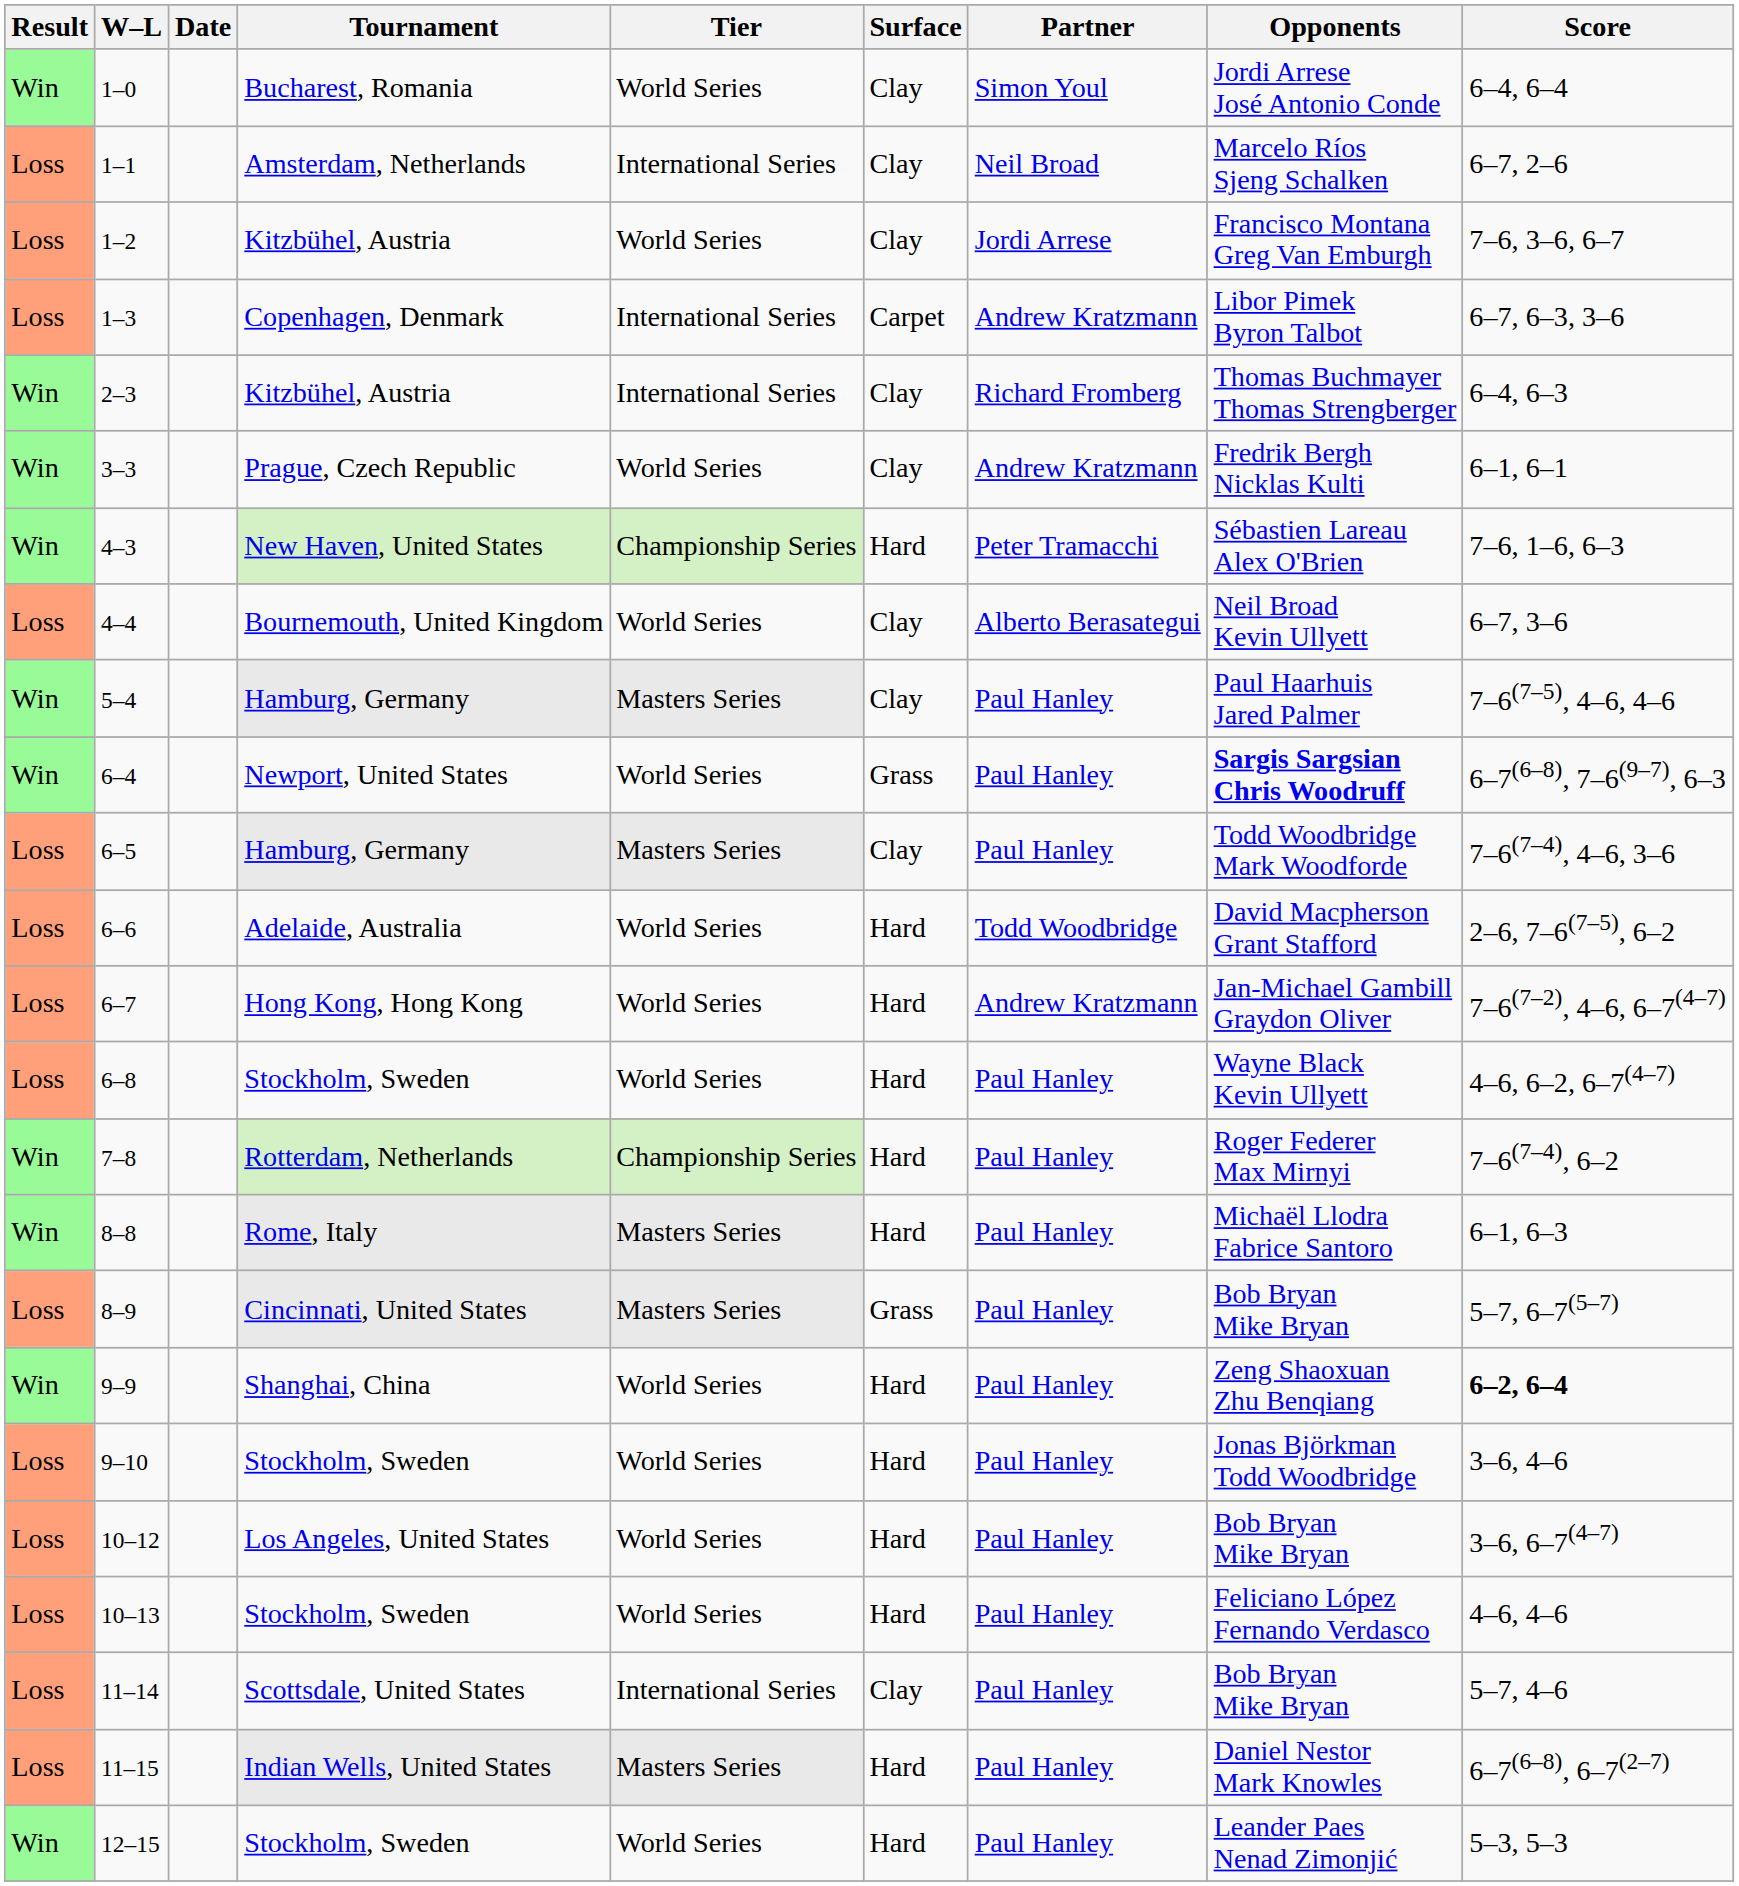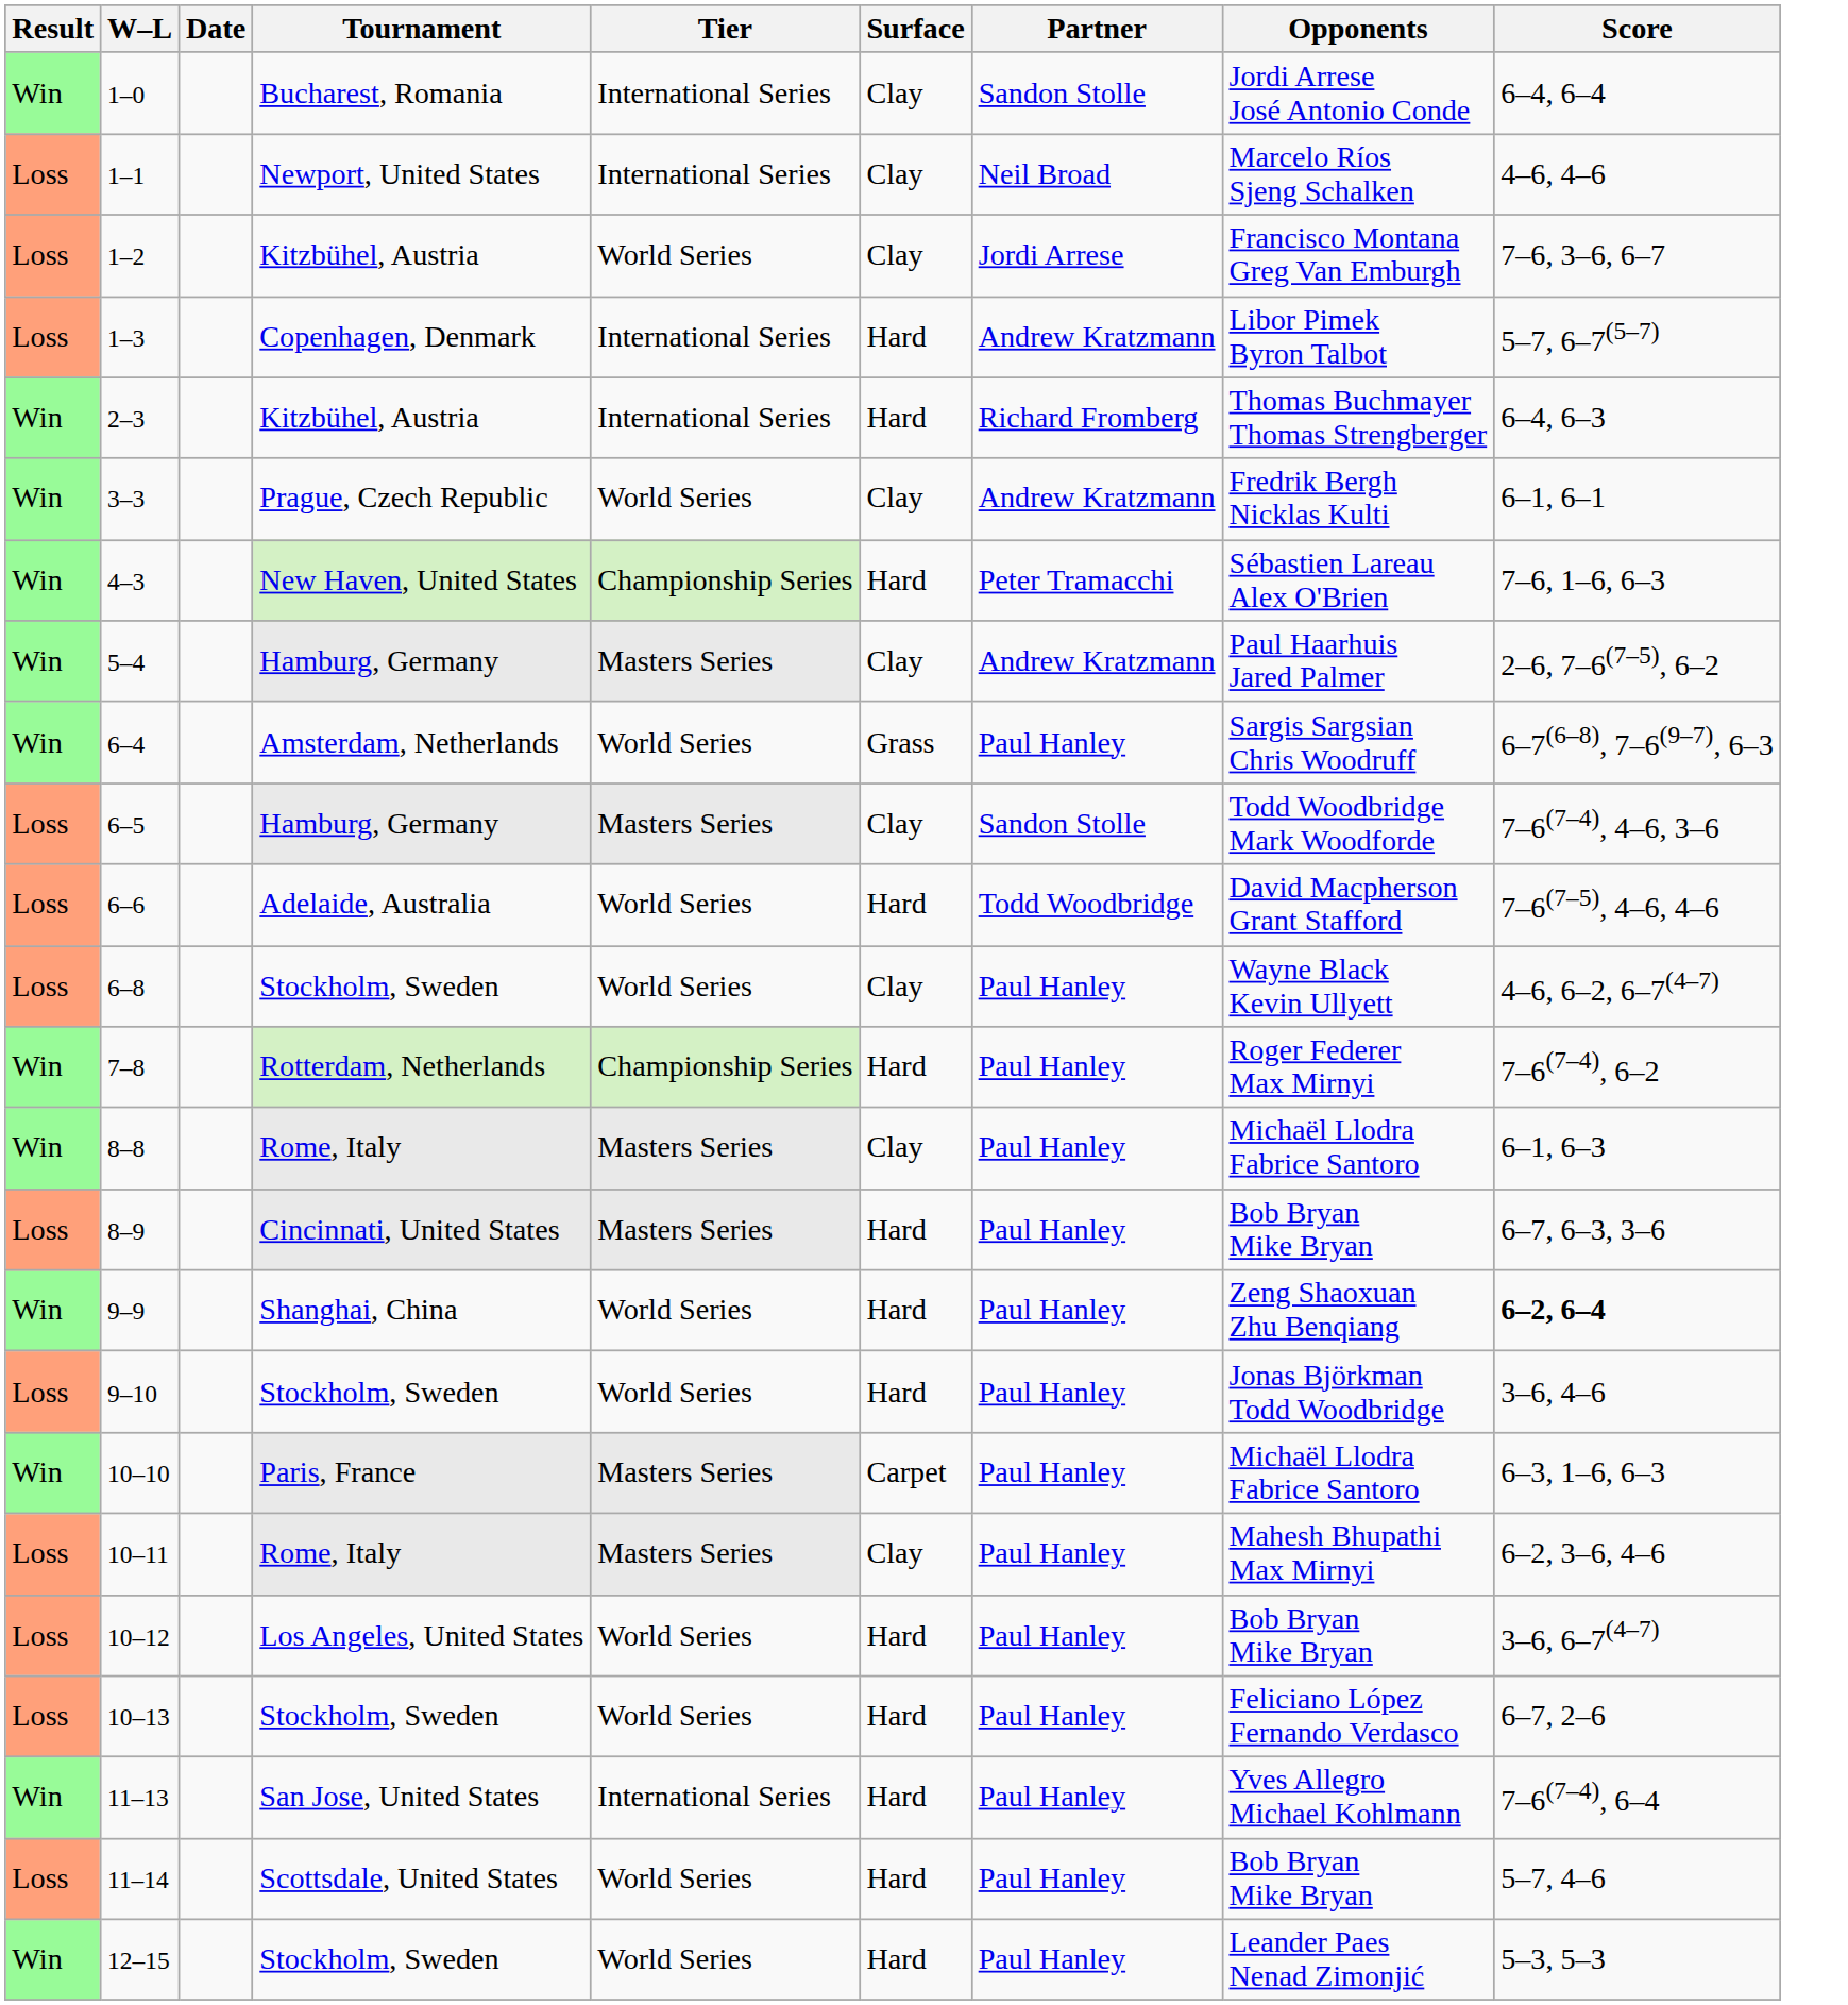 <table class="sortable wikitable">
 <tr>
 <th>Result</th>
 <th class="unsortable">W–L</th>
 <th>Date</th>
 <th>Tournament</th>
 <th>Tier</th>
 <th>Surface</th>
 <th>Partner</th>
 <th>Opponents</th>
 <th class="unsortable">Score</th>
 </tr>
 <tr>
 <td bgcolor=98FB98>Win</td>
 <td><small>1–0</small></td>
 <td><a href='#'></a></td>
 <td><a href='#'>Bucharest</a>, Romania</td>
-<td>World Series</td>
+<td>International Series</td>
 <td>Clay</td>
-<td> <a href='#'>Simon Youl</a></td>
+<td> <a href='#'>Sandon Stolle</a></td>
 <td> <a href='#'>Jordi Arrese</a><br> <a href='#'>José Antonio Conde</a></td>
 <td>6–4, 6–4</td>
 </tr>
 <tr>
 <td bgcolor=FFA07A>Loss</td>
 <td><small>1–1</small></td>
 <td><a href='#'></a></td>
-<td><a href='#'>Amsterdam</a>, Netherlands</td>
+<td><a href='#'>Newport</a>, United States</td>
 <td>International Series</td>
 <td>Clay</td>
 <td> <a href='#'>Neil Broad</a></td>
 <td> <a href='#'>Marcelo Ríos</a><br> <a href='#'>Sjeng Schalken</a></td>
-<td>6–7, 2–6</td>
+<td>4–6, 4–6</td>
 </tr>
 <tr>
 <td bgcolor=FFA07A>Loss</td>
 <td><small>1–2</small></td>
 <td><a href='#'></a></td>
 <td><a href='#'>Kitzbühel</a>, Austria</td>
 <td>World Series</td>
 <td>Clay</td>
 <td> <a href='#'>Jordi Arrese</a></td>
 <td> <a href='#'>Francisco Montana</a><br> <a href='#'>Greg Van Emburgh</a></td>
 <td>7–6, 3–6, 6–7</td>
 </tr>
 <tr>
 <td bgcolor=FFA07A>Loss</td>
 <td><small>1–3</small></td>
 <td><a href='#'></a></td>
 <td><a href='#'>Copenhagen</a>, Denmark</td>
 <td>International Series</td>
-<td>Carpet</td>
+<td>Hard</td>
 <td> <a href='#'>Andrew Kratzmann</a></td>
 <td> <a href='#'>Libor Pimek</a><br> <a href='#'>Byron Talbot</a></td>
-<td>6–7, 6–3, 3–6</td>
+<td>5–7, 6–7<sup>(5–7)</sup></td>
 </tr>
 <tr>
 <td bgcolor=98FB98>Win</td>
 <td><small>2–3</small></td>
 <td><a href='#'></a></td>
 <td><a href='#'>Kitzbühel</a>, Austria</td>
 <td>International Series</td>
-<td>Clay</td>
+<td>Hard</td>
 <td> <a href='#'>Richard Fromberg</a></td>
 <td> <a href='#'>Thomas Buchmayer</a><br> <a href='#'>Thomas Strengberger</a></td>
 <td>6–4, 6–3</td>
 </tr>
 <tr>
 <td bgcolor=98FB98>Win</td>
 <td><small>3–3</small></td>
 <td><a href='#'></a></td>
 <td><a href='#'>Prague</a>, Czech Republic</td>
 <td>World Series</td>
 <td>Clay</td>
 <td> <a href='#'>Andrew Kratzmann</a></td>
 <td> <a href='#'>Fredrik Bergh</a><br> <a href='#'>Nicklas Kulti</a></td>
 <td>6–1, 6–1</td>
 </tr>
 <tr>
 <td bgcolor=98FB98>Win</td>
 <td><small>4–3</small></td>
 <td><a href='#'></a></td>
 <td style="background:#d4f1c5;"><a href='#'>New Haven</a>, United States</td>
 <td style="background:#d4f1c5;">Championship Series</td>
 <td>Hard</td>
 <td> <a href='#'>Peter Tramacchi</a></td>
 <td> <a href='#'>Sébastien Lareau</a><br> <a href='#'>Alex O'Brien</a></td>
 <td>7–6, 1–6, 6–3</td>
 </tr>
 <tr>
-<td bgcolor=FFA07A>Loss</td>
-<td><small>4–4</small></td>
-<td><a href='#'></a></td>
-<td><a href='#'>Bournemouth</a>, United Kingdom</td>
-<td>World Series</td>
-<td>Clay</td>
-<td> <a href='#'>Alberto Berasategui</a></td>
-<td> <a href='#'>Neil Broad</a><br> <a href='#'>Kevin Ullyett</a></td>
-<td>6–7, 3–6</td>
-</tr>
-<tr>
 <td bgcolor=98FB98>Win</td>
 <td><small>5–4</small></td>
 <td><a href='#'></a></td>
 <td style="background:#e9e9e9;"><a href='#'>Hamburg</a>, Germany</td>
 <td style="background:#e9e9e9;">Masters Series</td>
 <td>Clay</td>
-<td> <a href='#'>Paul Hanley</a></td>
+<td> <a href='#'>Andrew Kratzmann</a></td>
 <td> <a href='#'>Paul Haarhuis</a><br> <a href='#'>Jared Palmer</a></td>
-<td>7–6<sup>(7–5)</sup>, 4–6, 4–6</td>
+<td>2–6, 7–6<sup>(7–5)</sup>, 6–2</td>
 </tr>
 <tr>
 <td bgcolor=98FB98>Win</td>
 <td><small>6–4</small></td>
 <td><a href='#'></a></td>
-<td><a href='#'>Newport</a>, United States</td>
+<td><a href='#'>Amsterdam</a>, Netherlands</td>
 <td>World Series</td>
 <td>Grass</td>
 <td> <a href='#'>Paul Hanley</a></td>
-<td><strong> <a href='#'>Sargis Sargsian</a><br> <a href='#'>Chris Woodruff</a></strong></td>
+<td> <a href='#'>Sargis Sargsian</a><br> <a href='#'>Chris Woodruff</a></td>
 <td>6–7<sup>(6–8)</sup>, 7–6<sup>(9–7)</sup>, 6–3</td>
 </tr>
 <tr>
 <td bgcolor=FFA07A>Loss</td>
 <td><small>6–5</small></td>
 <td><a href='#'></a></td>
 <td style="background:#e9e9e9;"><a href='#'>Hamburg</a>, Germany</td>
 <td style="background:#e9e9e9;">Masters Series</td>
 <td>Clay</td>
-<td> <a href='#'>Paul Hanley</a></td>
+<td> <a href='#'>Sandon Stolle</a></td>
 <td> <a href='#'>Todd Woodbridge</a><br> <a href='#'>Mark Woodforde</a></td>
 <td>7–6<sup>(7–4)</sup>, 4–6, 3–6</td>
 </tr>
 <tr>
 <td bgcolor=FFA07A>Loss</td>
 <td><small>6–6</small></td>
 <td><a href='#'></a></td>
 <td><a href='#'>Adelaide</a>, Australia</td>
 <td>World Series</td>
 <td>Hard</td>
 <td> <a href='#'>Todd Woodbridge</a></td>
 <td> <a href='#'>David Macpherson</a><br> <a href='#'>Grant Stafford</a></td>
-<td>2–6, 7–6<sup>(7–5)</sup>, 6–2</td>
-</tr>
-<tr>
-<td bgcolor=FFA07A>Loss</td>
-<td><small>6–7</small></td>
-<td><a href='#'></a></td>
-<td><a href='#'>Hong Kong</a>, Hong Kong</td>
-<td>World Series</td>
-<td>Hard</td>
-<td> <a href='#'>Andrew Kratzmann</a></td>
-<td> <a href='#'>Jan-Michael Gambill</a><br> <a href='#'>Graydon Oliver</a></td>
-<td>7–6<sup>(7–2)</sup>, 4–6, 6–7<sup>(4–7)</sup></td>
+<td>7–6<sup>(7–5)</sup>, 4–6, 4–6</td>
 </tr>
 <tr>
 <td bgcolor=FFA07A>Loss</td>
 <td><small>6–8</small></td>
 <td><a href='#'></a></td>
 <td><a href='#'>Stockholm</a>, Sweden</td>
 <td>World Series</td>
-<td>Hard</td>
+<td>Clay</td>
 <td> <a href='#'>Paul Hanley</a></td>
 <td> <a href='#'>Wayne Black</a><br> <a href='#'>Kevin Ullyett</a></td>
 <td>4–6, 6–2, 6–7<sup>(4–7)</sup></td>
 </tr>
 <tr>
 <td bgcolor=98FB98>Win</td>
 <td><small>7–8</small></td>
 <td><a href='#'></a></td>
 <td style="background:#d4f1c5;"><a href='#'>Rotterdam</a>, Netherlands</td>
 <td style="background:#d4f1c5;">Championship Series</td>
 <td>Hard</td>
 <td> <a href='#'>Paul Hanley</a></td>
 <td> <a href='#'>Roger Federer</a><br> <a href='#'>Max Mirnyi</a></td>
 <td>7–6<sup>(7–4)</sup>, 6–2</td>
 </tr>
 <tr>
 <td bgcolor=98FB98>Win</td>
 <td><small>8–8</small></td>
 <td><a href='#'></a></td>
 <td style="background:#e9e9e9;"><a href='#'>Rome</a>, Italy</td>
 <td style="background:#e9e9e9;">Masters Series</td>
-<td>Hard</td>
+<td>Clay</td>
 <td> <a href='#'>Paul Hanley</a></td>
 <td> <a href='#'>Michaël Llodra</a><br> <a href='#'>Fabrice Santoro</a></td>
 <td>6–1, 6–3</td>
 </tr>
 <tr>
 <td bgcolor=FFA07A>Loss</td>
 <td><small>8–9</small></td>
 <td><a href='#'></a></td>
 <td style="background:#e9e9e9;"><a href='#'>Cincinnati</a>, United States</td>
 <td style="background:#e9e9e9;">Masters Series</td>
-<td>Grass</td>
+<td>Hard</td>
 <td> <a href='#'>Paul Hanley</a></td>
 <td> <a href='#'>Bob Bryan</a><br> <a href='#'>Mike Bryan</a></td>
-<td>5–7, 6–7<sup>(5–7)</sup></td>
+<td>6–7, 6–3, 3–6</td>
 </tr>
 <tr>
 <td bgcolor=98FB98>Win</td>
 <td><small>9–9</small></td>
 <td><a href='#'></a></td>
 <td><a href='#'>Shanghai</a>, China</td>
 <td>World Series</td>
 <td>Hard</td>
 <td> <a href='#'>Paul Hanley</a></td>
 <td> <a href='#'>Zeng Shaoxuan</a><br> <a href='#'>Zhu Benqiang</a></td>
 <td><strong>6–2, 6–4</strong></td>
 </tr>
 <tr>
 <td bgcolor=FFA07A>Loss</td>
 <td><small>9–10</small></td>
 <td><a href='#'></a></td>
 <td><a href='#'>Stockholm</a>, Sweden</td>
 <td>World Series</td>
 <td>Hard</td>
 <td> <a href='#'>Paul Hanley</a></td>
 <td> <a href='#'>Jonas Björkman</a><br> <a href='#'>Todd Woodbridge</a></td>
 <td>3–6, 4–6</td>
 </tr>
 <tr>
+<td bgcolor=98FB98>Win</td>
+<td><small>10–10</small></td>
+<td><a href='#'></a></td>
+<td style="background:#e9e9e9;"><a href='#'>Paris</a>, France</td>
+<td style="background:#e9e9e9;">Masters Series</td>
+<td>Carpet</td>
+<td> <a href='#'>Paul Hanley</a></td>
+<td> <a href='#'>Michaël Llodra</a><br> <a href='#'>Fabrice Santoro</a></td>
+<td>6–3, 1–6, 6–3</td>
+</tr>
+<tr>
+<td bgcolor=FFA07A>Loss</td>
+<td><small>10–11</small></td>
+<td><a href='#'></a></td>
+<td style="background:#e9e9e9;"><a href='#'>Rome</a>, Italy</td>
+<td style="background:#e9e9e9;">Masters Series</td>
+<td>Clay</td>
+<td> <a href='#'>Paul Hanley</a></td>
+<td> <a href='#'>Mahesh Bhupathi</a><br> <a href='#'>Max Mirnyi</a></td>
+<td>6–2, 3–6, 4–6</td>
+</tr>
+<tr>
 <td bgcolor=FFA07A>Loss</td>
 <td><small>10–12</small></td>
 <td><a href='#'></a></td>
 <td><a href='#'>Los Angeles</a>, United States</td>
 <td>World Series</td>
 <td>Hard</td>
 <td> <a href='#'>Paul Hanley</a></td>
 <td> <a href='#'>Bob Bryan</a><br> <a href='#'>Mike Bryan</a></td>
 <td>3–6, 6–7<sup>(4–7)</sup></td>
 </tr>
 <tr>
 <td bgcolor=FFA07A>Loss</td>
 <td><small>10–13</small></td>
 <td><a href='#'></a></td>
 <td><a href='#'>Stockholm</a>, Sweden</td>
 <td>World Series</td>
 <td>Hard</td>
 <td> <a href='#'>Paul Hanley</a></td>
 <td> <a href='#'>Feliciano López</a><br> <a href='#'>Fernando Verdasco</a></td>
-<td>4–6, 4–6</td>
+<td>6–7, 2–6</td>
+</tr>
+<tr>
+<td bgcolor=98FB98>Win</td>
+<td><small>11–13</small></td>
+<td><a href='#'></a></td>
+<td><a href='#'>San Jose</a>, United States</td>
+<td>International Series</td>
+<td>Hard</td>
+<td> <a href='#'>Paul Hanley</a></td>
+<td> <a href='#'>Yves Allegro</a><br> <a href='#'>Michael Kohlmann</a></td>
+<td>7–6<sup>(7–4)</sup>, 6–4</td>
 </tr>
 <tr>
 <td bgcolor=FFA07A>Loss</td>
 <td><small>11–14</small></td>
 <td><a href='#'></a></td>
 <td><a href='#'>Scottsdale</a>, United States</td>
-<td>International Series</td>
-<td>Clay</td>
+<td>World Series</td>
+<td>Hard</td>
 <td> <a href='#'>Paul Hanley</a></td>
 <td> <a href='#'>Bob Bryan</a><br> <a href='#'>Mike Bryan</a></td>
 <td>5–7, 4–6</td>
-</tr>
-<tr>
-<td bgcolor=FFA07A>Loss</td>
-<td><small>11–15</small></td>
-<td><a href='#'></a></td>
-<td style="background:#e9e9e9;"><a href='#'>Indian Wells</a>, United States</td>
-<td style="background:#e9e9e9;">Masters Series</td>
-<td>Hard</td>
-<td> <a href='#'>Paul Hanley</a></td>
-<td> <a href='#'>Daniel Nestor</a><br> <a href='#'>Mark Knowles</a></td>
-<td>6–7<sup>(6–8)</sup>, 6–7<sup>(2–7)</sup></td>
 </tr>
 <tr>
 <td bgcolor=98FB98>Win</td>
 <td><small>12–15</small></td>
 <td><a href='#'></a></td>
 <td><a href='#'>Stockholm</a>, Sweden</td>
 <td>World Series</td>
 <td>Hard</td>
 <td> <a href='#'>Paul Hanley</a></td>
 <td> <a href='#'>Leander Paes</a><br> <a href='#'>Nenad Zimonjić</a></td>
 <td>5–3, 5–3</td>
 </tr>
 </table>
